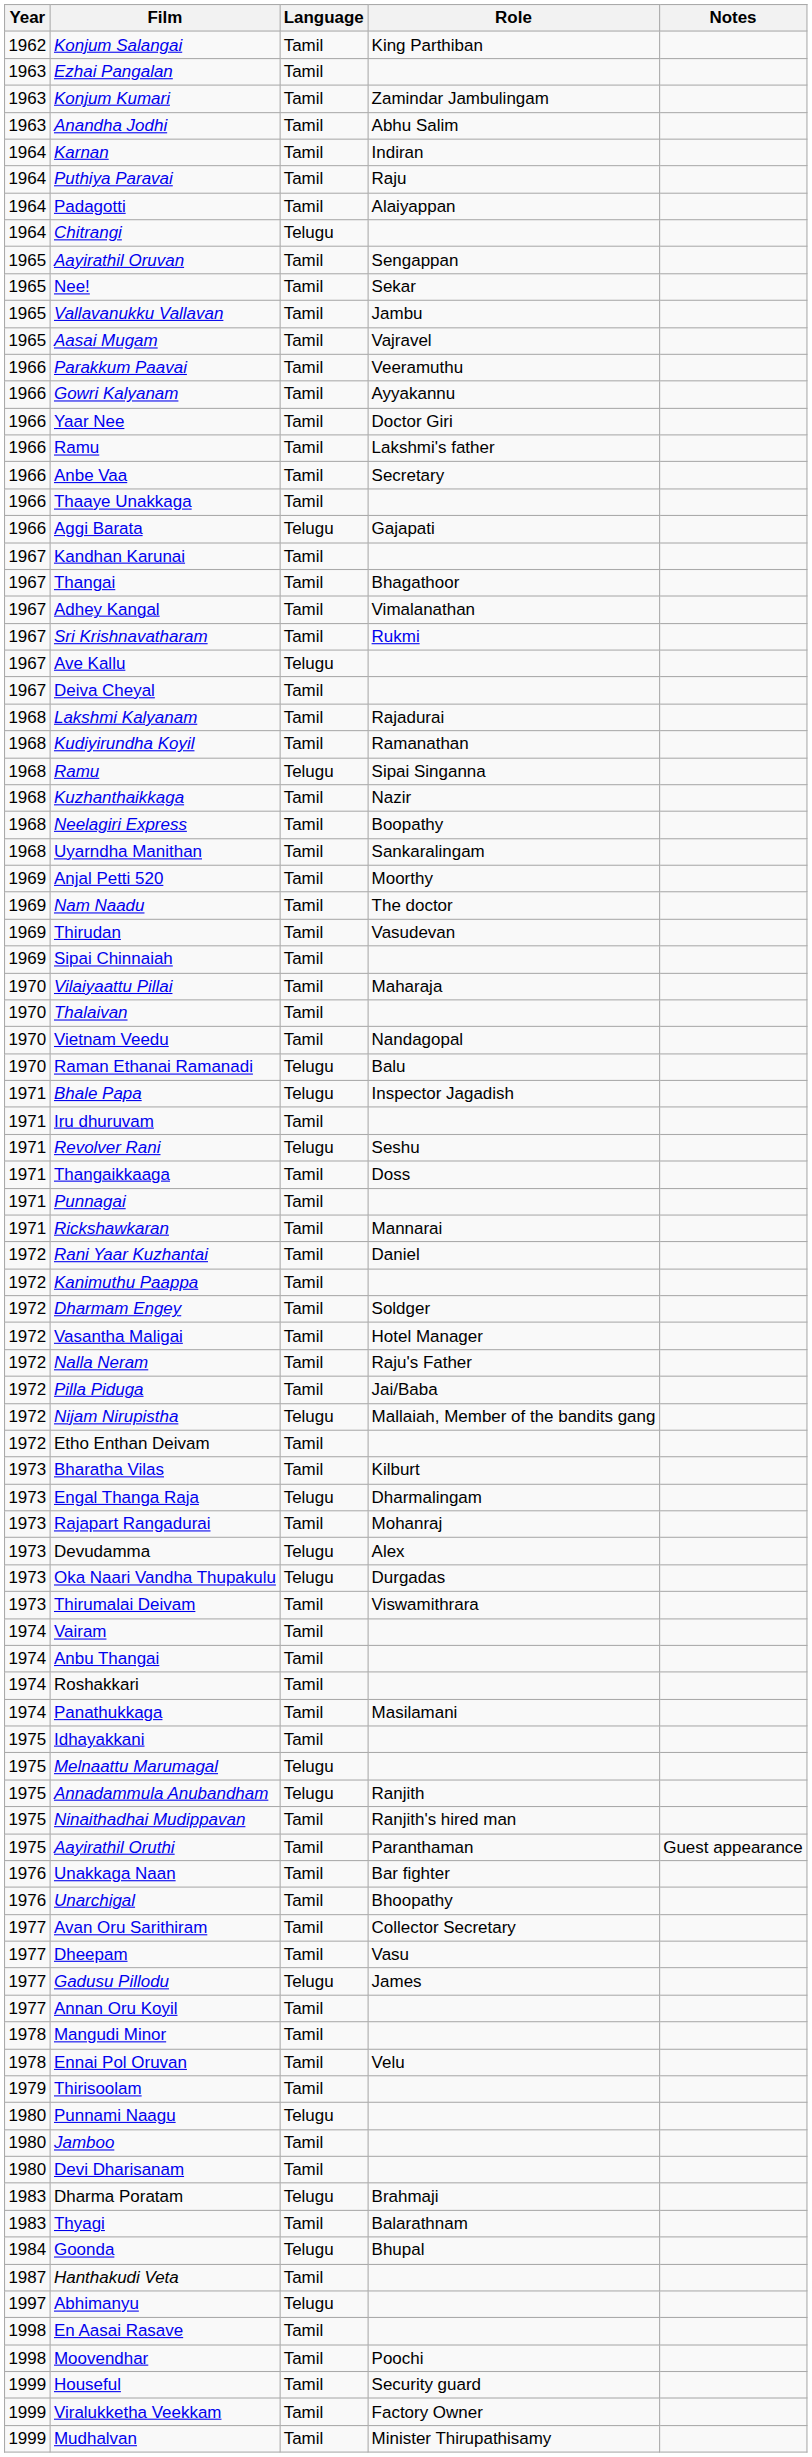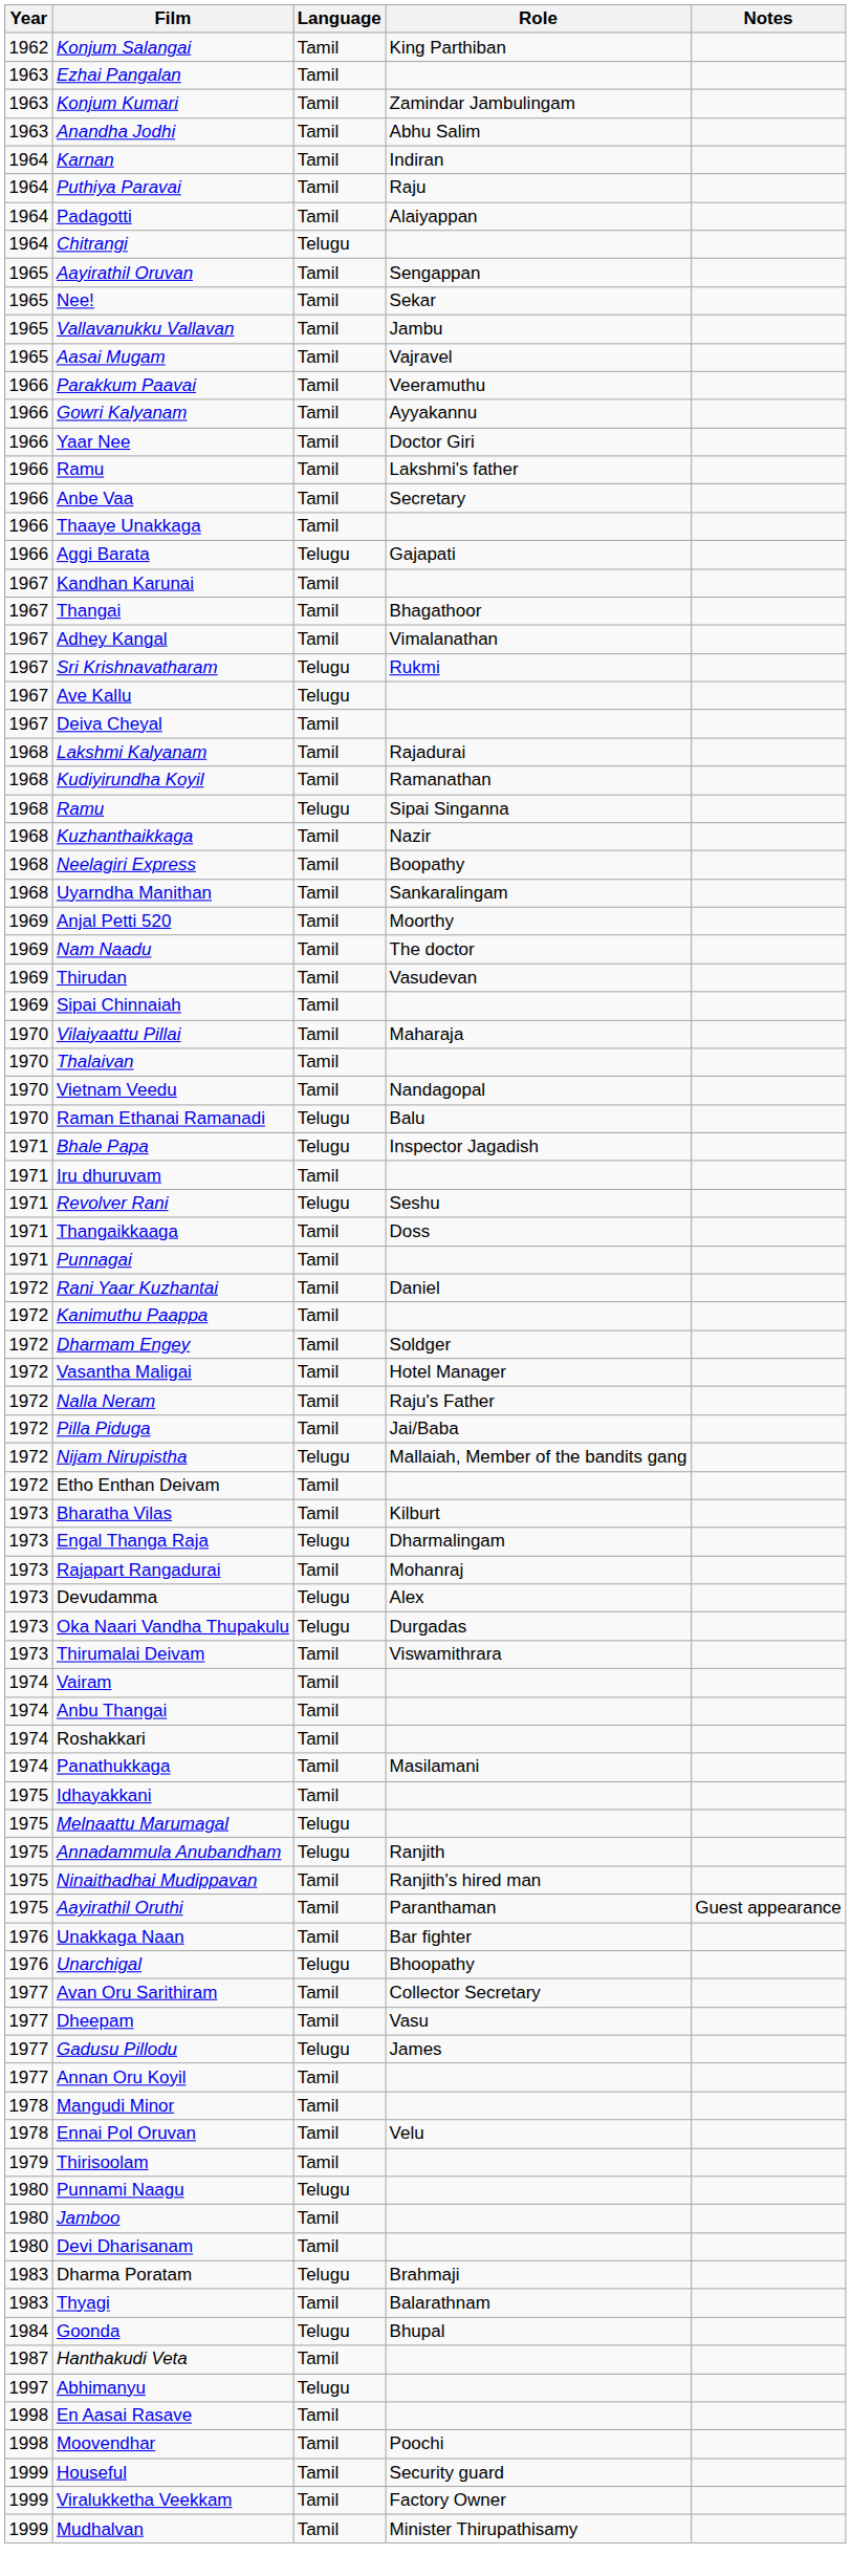 <table class="wikitable sortable">
 <tr>
 <th>Year</th>
 <th>Film</th>
 <th>Language</th>
 <th>Role</th>
 <th class=unsortable>Notes</th>
 </tr>
 <tr>
 <td>1962</td>
 <td><em><a href='#'>Konjum Salangai</a></em></td>
 <td>Tamil</td>
 <td>King Parthiban</td>
 <td></td>
 </tr>
 <tr>
 <td>1963</td>
 <td><em><a href='#'>Ezhai Pangalan</a></em></td>
 <td>Tamil</td>
 <td></td>
 <td></td>
 </tr>
 <tr>
 <td>1963</td>
 <td><em><a href='#'>Konjum Kumari</a></em></td>
 <td>Tamil</td>
 <td>Zamindar Jambulingam</td>
 <td></td>
 </tr>
 <tr>
 <td>1963</td>
 <td><em><a href='#'>Anandha Jodhi</a></em></td>
 <td>Tamil</td>
 <td>Abhu Salim</td>
 <td></td>
 </tr>
 <tr>
 <td>1964</td>
 <td><em><a href='#'>Karnan</a></em></td>
 <td>Tamil</td>
 <td>Indiran</td>
 <td></td>
 </tr>
 <tr>
 <td>1964</td>
 <td><em><a href='#'>Puthiya Paravai</a></em></td>
 <td>Tamil</td>
 <td>Raju</td>
 <td></td>
 </tr>
 <tr>
 <td>1964</td>
 <td><a href='#'>Padagotti</a></td>
 <td>Tamil</td>
 <td>Alaiyappan</td>
 <td></td>
 </tr>
 <tr>
 <td>1964</td>
 <td><em><a href='#'>Chitrangi</a></em></td>
 <td>Telugu</td>
 <td></td>
 <td></td>
 </tr>
 <tr>
 <td>1965</td>
 <td><em><a href='#'>Aayirathil Oruvan</a></em></td>
 <td>Tamil</td>
 <td>Sengappan</td>
 <td></td>
 </tr>
 <tr>
 <td>1965</td>
 <td><a href='#'>Nee!</a></td>
 <td>Tamil</td>
 <td>Sekar</td>
 <td></td>
 </tr>
 <tr>
 <td>1965</td>
 <td><em><a href='#'>Vallavanukku Vallavan</a></em></td>
 <td>Tamil</td>
 <td>Jambu</td>
 <td></td>
 </tr>
 <tr>
 <td>1965</td>
 <td><em><a href='#'>Aasai Mugam</a></em></td>
 <td>Tamil</td>
 <td>Vajravel</td>
 <td></td>
 </tr>
 <tr>
 <td>1966</td>
 <td><em><a href='#'>Parakkum Paavai</a></em></td>
 <td>Tamil</td>
 <td>Veeramuthu</td>
 <td></td>
 </tr>
 <tr>
 <td>1966</td>
 <td><em><a href='#'>Gowri Kalyanam</a></em></td>
 <td>Tamil</td>
 <td>Ayyakannu</td>
 <td></td>
 </tr>
 <tr>
 <td>1966</td>
 <td><a href='#'>Yaar Nee</a></td>
 <td>Tamil</td>
 <td>Doctor Giri</td>
 <td></td>
 </tr>
 <tr>
 <td>1966</td>
 <td><a href='#'>Ramu</a></td>
 <td>Tamil</td>
 <td>Lakshmi's father</td>
 <td></td>
 </tr>
 <tr>
 <td>1966</td>
 <td><a href='#'>Anbe Vaa</a></td>
 <td>Tamil</td>
 <td>Secretary</td>
 <td></td>
 </tr>
 <tr>
 <td>1966</td>
 <td><a href='#'>Thaaye Unakkaga</a></td>
 <td>Tamil</td>
 <td></td>
 <td></td>
 </tr>
 <tr>
 <td>1966</td>
 <td><a href='#'>Aggi Barata</a></td>
 <td>Telugu</td>
 <td>Gajapati</td>
 <td></td>
 </tr>
 <tr>
 <td>1967</td>
 <td><a href='#'>Kandhan Karunai</a></td>
 <td>Tamil</td>
 <td></td>
 <td></td>
 </tr>
 <tr>
 <td>1967</td>
 <td><a href='#'>Thangai</a></td>
 <td>Tamil</td>
 <td>Bhagathoor</td>
 <td></td>
 </tr>
 <tr>
 <td>1967</td>
 <td><a href='#'>Adhey Kangal</a></td>
 <td>Tamil</td>
 <td>Vimalanathan</td>
 <td></td>
 </tr>
 <tr>
 <td>1967</td>
 <td><em><a href='#'>Sri Krishnavatharam</a></em></td>
-<td>Tamil</td>
+<td>Telugu</td>
 <td><a href='#'>Rukmi</a></td>
 <td></td>
 </tr>
 <tr>
 <td>1967</td>
 <td><a href='#'>Ave Kallu</a></td>
 <td>Telugu</td>
 <td></td>
 <td></td>
 </tr>
 <tr>
 <td>1967</td>
 <td><a href='#'>Deiva Cheyal</a></td>
 <td>Tamil</td>
 <td></td>
 <td></td>
 </tr>
 <tr>
 <td>1968</td>
 <td><em><a href='#'>Lakshmi Kalyanam</a></em></td>
 <td>Tamil</td>
 <td>Rajadurai</td>
 <td></td>
 </tr>
 <tr>
 <td>1968</td>
 <td><em><a href='#'>Kudiyirundha Koyil</a></em></td>
 <td>Tamil</td>
 <td>Ramanathan</td>
 <td></td>
 </tr>
 <tr>
 <td>1968</td>
 <td><a href='#'><em>Ramu</em></a></td>
 <td>Telugu</td>
 <td>Sipai Singanna</td>
 <td></td>
 </tr>
 <tr>
 <td>1968</td>
 <td><em><a href='#'>Kuzhanthaikkaga</a></em></td>
 <td>Tamil</td>
 <td>Nazir</td>
 <td></td>
 </tr>
 <tr>
 <td>1968</td>
 <td><em><a href='#'>Neelagiri Express</a></em></td>
 <td>Tamil</td>
 <td>Boopathy</td>
 <td></td>
 </tr>
 <tr>
 <td>1968</td>
 <td><a href='#'>Uyarndha Manithan</a></td>
 <td>Tamil</td>
 <td>Sankaralingam</td>
 <td></td>
 </tr>
 <tr>
 <td>1969</td>
 <td><a href='#'>Anjal Petti 520</a></td>
 <td>Tamil</td>
 <td>Moorthy</td>
 <td></td>
 </tr>
 <tr>
 <td>1969</td>
 <td><em><a href='#'>Nam Naadu</a></em></td>
 <td>Tamil</td>
 <td>The doctor</td>
 <td></td>
 </tr>
 <tr>
 <td>1969</td>
 <td><a href='#'>Thirudan</a></td>
 <td>Tamil</td>
 <td>Vasudevan</td>
 <td></td>
 </tr>
 <tr>
 <td>1969</td>
 <td><a href='#'>Sipai Chinnaiah</a></td>
 <td>Tamil</td>
 <td></td>
 <td></td>
 </tr>
 <tr>
 <td>1970</td>
 <td><em><a href='#'>Vilaiyaattu Pillai</a></em></td>
 <td>Tamil</td>
 <td>Maharaja</td>
 <td></td>
 </tr>
 <tr>
 <td>1970</td>
 <td><em><a href='#'>Thalaivan</a></em></td>
 <td>Tamil</td>
 <td></td>
 <td></td>
 </tr>
 <tr>
 <td>1970</td>
 <td><a href='#'>Vietnam Veedu</a></td>
 <td>Tamil</td>
 <td>Nandagopal</td>
 <td></td>
 </tr>
 <tr>
 <td>1970</td>
 <td><a href='#'>Raman Ethanai Ramanadi</a></td>
 <td>Telugu</td>
 <td>Balu</td>
 <td></td>
 </tr>
 <tr>
 <td>1971</td>
 <td><em><a href='#'>Bhale Papa</a></em></td>
 <td>Telugu</td>
 <td>Inspector Jagadish</td>
 <td></td>
 </tr>
 <tr>
 <td>1971</td>
 <td><a href='#'>Iru dhuruvam</a></td>
 <td>Tamil</td>
 <td></td>
 <td></td>
 </tr>
 <tr>
 <td>1971</td>
 <td><em><a href='#'>Revolver Rani</a></em></td>
 <td>Telugu</td>
 <td>Seshu</td>
 <td></td>
 </tr>
 <tr>
 <td>1971</td>
 <td><a href='#'>Thangaikkaaga</a></td>
 <td>Tamil</td>
 <td>Doss</td>
 <td></td>
 </tr>
 <tr>
 <td>1971</td>
 <td><em><a href='#'>Punnagai</a></em></td>
 <td>Tamil</td>
 <td></td>
-<td></td>
-</tr>
-<tr>
-<td>1971</td>
-<td><em><a href='#'>Rickshawkaran</a></em></td>
-<td>Tamil</td>
-<td>Mannarai</td>
 <td></td>
 </tr>
 <tr>
 <td>1972</td>
 <td><a href='#'><em>Rani Yaar Kuzhantai</em></a></td>
 <td>Tamil</td>
 <td>Daniel</td>
 <td></td>
 </tr>
 <tr>
 <td>1972</td>
 <td><em><a href='#'>Kanimuthu Paappa</a></em></td>
 <td>Tamil</td>
 <td></td>
 <td></td>
 </tr>
 <tr>
 <td>1972</td>
 <td><em><a href='#'>Dharmam Engey</a></em></td>
 <td>Tamil</td>
 <td>Soldger</td>
 <td></td>
 </tr>
 <tr>
 <td>1972</td>
 <td><a href='#'>Vasantha Maligai</a></td>
 <td>Tamil</td>
 <td>Hotel Manager</td>
 <td></td>
 </tr>
 <tr>
 <td>1972</td>
 <td><em><a href='#'>Nalla Neram</a></em></td>
 <td>Tamil</td>
 <td>Raju's Father</td>
 <td></td>
 </tr>
 <tr>
 <td>1972</td>
 <td><em><a href='#'>Pilla Piduga</a></em></td>
 <td>Tamil</td>
 <td>Jai/Baba</td>
 <td></td>
 </tr>
 <tr>
 <td>1972</td>
 <td><em><a href='#'>Nijam Nirupistha</a></em></td>
 <td>Telugu</td>
 <td>Mallaiah, Member of the bandits gang</td>
 <td></td>
 </tr>
 <tr>
 <td>1972</td>
 <td>Etho Enthan Deivam</td>
 <td>Tamil</td>
 <td></td>
 <td></td>
 </tr>
 <tr>
 <td>1973</td>
 <td><a href='#'>Bharatha Vilas</a></td>
 <td>Tamil</td>
 <td>Kilburt</td>
 <td></td>
 </tr>
 <tr>
 <td>1973</td>
 <td><a href='#'>Engal Thanga Raja</a></td>
 <td>Telugu</td>
 <td>Dharmalingam</td>
 <td></td>
 </tr>
 <tr>
 <td>1973</td>
 <td><a href='#'>Rajapart Rangadurai</a></td>
 <td>Tamil</td>
 <td>Mohanraj</td>
 <td></td>
 </tr>
 <tr>
 <td>1973</td>
 <td>Devudamma</td>
 <td>Telugu</td>
 <td>Alex</td>
 <td></td>
 </tr>
 <tr>
 <td>1973</td>
 <td><a href='#'>Oka Naari Vandha Thupakulu</a></td>
 <td>Telugu</td>
 <td>Durgadas</td>
 <td></td>
 </tr>
 <tr>
 <td>1973</td>
 <td><a href='#'>Thirumalai Deivam</a></td>
 <td>Tamil</td>
 <td>Viswamithrara</td>
 <td></td>
 </tr>
 <tr>
 <td>1974</td>
 <td><a href='#'>Vairam</a></td>
 <td>Tamil</td>
 <td></td>
 <td></td>
 </tr>
 <tr>
 <td>1974</td>
 <td><a href='#'>Anbu Thangai</a></td>
 <td>Tamil</td>
 <td></td>
 <td></td>
 </tr>
 <tr>
 <td>1974</td>
 <td>Roshakkari</td>
 <td>Tamil</td>
 <td></td>
 <td></td>
 </tr>
 <tr>
 <td>1974</td>
 <td><a href='#'>Panathukkaga</a></td>
 <td>Tamil</td>
 <td>Masilamani</td>
 <td></td>
 </tr>
 <tr>
 <td>1975</td>
 <td><a href='#'>Idhayakkani</a></td>
 <td>Tamil</td>
 <td></td>
 <td></td>
 </tr>
 <tr>
 <td>1975</td>
 <td><em><a href='#'>Melnaattu Marumagal</a></em></td>
 <td>Telugu</td>
 <td></td>
 <td></td>
 </tr>
 <tr>
 <td>1975</td>
 <td><em><a href='#'>Annadammula Anubandham</a></em></td>
 <td>Telugu</td>
 <td>Ranjith</td>
 <td></td>
 </tr>
 <tr>
 <td>1975</td>
 <td><em><a href='#'>Ninaithadhai Mudippavan</a></em></td>
 <td>Tamil</td>
 <td>Ranjith's hired man</td>
 <td></td>
 </tr>
 <tr>
 <td>1975</td>
 <td><em><a href='#'>Aayirathil Oruthi</a></em></td>
 <td>Tamil</td>
 <td>Paranthaman</td>
 <td>Guest appearance</td>
 </tr>
 <tr>
 <td>1976</td>
 <td><a href='#'>Unakkaga Naan</a></td>
 <td>Tamil</td>
 <td>Bar fighter</td>
 <td></td>
 </tr>
 <tr>
 <td>1976</td>
 <td><em><a href='#'>Unarchigal</a></em></td>
-<td>Tamil</td>
+<td>Telugu</td>
 <td>Bhoopathy</td>
 <td></td>
 </tr>
 <tr>
 <td>1977</td>
 <td><a href='#'>Avan Oru Sarithiram</a></td>
 <td>Tamil</td>
 <td>Collector Secretary</td>
 <td></td>
 </tr>
 <tr>
 <td>1977</td>
 <td><a href='#'>Dheepam</a></td>
 <td>Tamil</td>
 <td>Vasu</td>
 <td></td>
 </tr>
 <tr>
 <td>1977</td>
 <td><em><a href='#'>Gadusu Pillodu</a></em></td>
 <td>Telugu</td>
 <td>James</td>
 <td></td>
 </tr>
 <tr>
 <td>1977</td>
 <td><a href='#'>Annan Oru Koyil</a></td>
 <td>Tamil</td>
 <td></td>
 <td></td>
 </tr>
 <tr>
 <td>1978</td>
 <td><a href='#'>Mangudi Minor</a></td>
 <td>Tamil</td>
 <td></td>
 <td></td>
 </tr>
 <tr>
 <td>1978</td>
 <td><a href='#'>Ennai Pol Oruvan</a></td>
 <td>Tamil</td>
 <td>Velu</td>
 <td></td>
 </tr>
 <tr>
 <td>1979</td>
 <td><a href='#'>Thirisoolam</a></td>
 <td>Tamil</td>
 <td></td>
 <td></td>
 </tr>
 <tr>
 <td>1980</td>
 <td><a href='#'>Punnami Naagu</a></td>
 <td>Telugu</td>
 <td></td>
 <td></td>
 </tr>
 <tr>
 <td>1980</td>
 <td><em><a href='#'>Jamboo</a></em></td>
 <td>Tamil</td>
 <td></td>
 <td></td>
 </tr>
 <tr>
 <td>1980</td>
 <td><a href='#'>Devi Dharisanam</a></td>
 <td>Tamil</td>
 <td></td>
 <td></td>
 </tr>
 <tr>
 <td>1983</td>
 <td>Dharma Poratam</td>
 <td>Telugu</td>
 <td>Brahmaji</td>
 <td></td>
 </tr>
 <tr>
 <td>1983</td>
 <td><a href='#'>Thyagi</a></td>
 <td>Tamil</td>
 <td>Balarathnam</td>
 <td></td>
 </tr>
 <tr>
 <td>1984</td>
 <td><a href='#'>Goonda</a></td>
 <td>Telugu</td>
 <td>Bhupal</td>
 <td></td>
 </tr>
 <tr>
 <td>1987</td>
 <td><em>Hanthakudi Veta</em></td>
 <td>Tamil</td>
 <td></td>
 <td></td>
 </tr>
 <tr>
 <td>1997</td>
 <td><a href='#'>Abhimanyu</a></td>
 <td>Telugu</td>
 <td></td>
 <td></td>
 </tr>
 <tr>
 <td>1998</td>
 <td><a href='#'>En Aasai Rasave</a></td>
 <td>Tamil</td>
 <td></td>
 <td></td>
 </tr>
 <tr>
 <td>1998</td>
 <td><a href='#'>Moovendhar</a></td>
 <td>Tamil</td>
 <td>Poochi</td>
 <td></td>
 </tr>
 <tr>
 <td>1999</td>
 <td><a href='#'>Houseful</a></td>
 <td>Tamil</td>
 <td>Security guard</td>
 <td></td>
 </tr>
 <tr>
 <td>1999</td>
 <td><a href='#'>Viralukketha Veekkam</a></td>
 <td>Tamil</td>
 <td>Factory Owner</td>
 <td></td>
 </tr>
 <tr>
 <td>1999</td>
 <td><a href='#'>Mudhalvan</a></td>
 <td>Tamil</td>
 <td>Minister Thirupathisamy</td>
 <td></td>
 </tr>
 </table>
